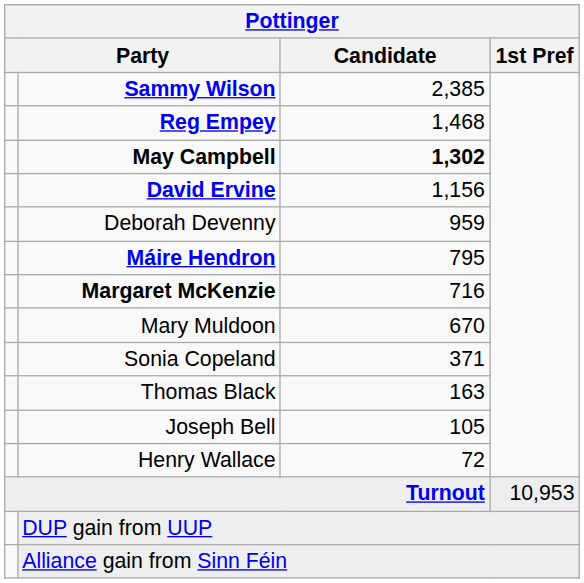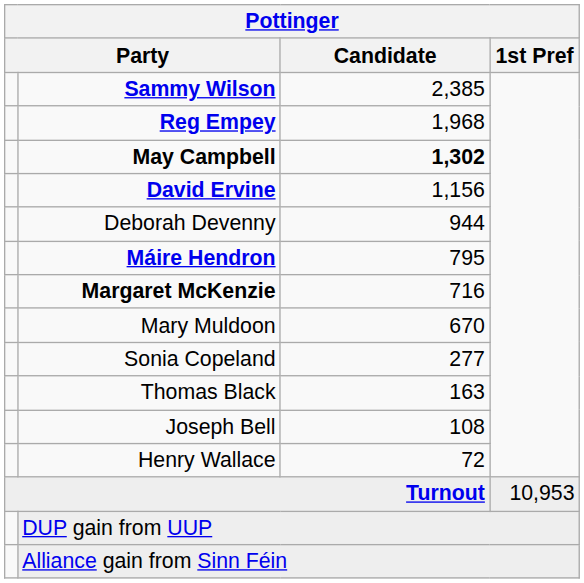 <table class="wikitable">
 <tr>
 <th colspan="4" align="center"><a href='#'>Pottinger</a></th>
 </tr>
 <tr>
 <th colspan="2" align="center" width=200>Party</th>
 <th width=150>Candidate</th>
 <th width=60>1st Pref</th>
 </tr>
 <tr>
 <td></td>
 <td align="right"><strong><a href='#'>Sammy Wilson</a></strong></td>
 <td align="right">2,385</td>
 </tr>
 <tr>
 <td></td>
 <td align="right"><strong><a href='#'>Reg Empey</a></strong></td>
-<td align="right">1,468</td>
+<td align="right">1,968</td>
 </tr>
 <tr>
 <td></td>
 <td align="right"><strong>May Campbell</strong></td>
 <td align="right"><strong>1,302</strong></td>
 </tr>
 <tr>
 <td></td>
 <td align="right"><strong><a href='#'>David Ervine</a></strong></td>
 <td align="right">1,156</td>
 </tr>
 <tr>
 <td></td>
 <td align="right">Deborah Devenny</td>
-<td align="right">959</td>
+<td align="right">944</td>
 </tr>
 <tr>
 <td></td>
 <td align="right"><strong><a href='#'>Máire Hendron</a></strong></td>
 <td align="right">795</td>
 </tr>
 <tr>
 <td></td>
 <td align="right"><strong>Margaret McKenzie</strong></td>
 <td align="right">716</td>
 </tr>
 <tr>
 <td></td>
 <td align="right">Mary Muldoon</td>
 <td align="right">670</td>
 </tr>
 <tr>
 <td></td>
 <td align="right">Sonia Copeland</td>
-<td align="right">371</td>
+<td align="right">277</td>
 </tr>
 <tr>
 <td></td>
 <td align="right">Thomas Black</td>
 <td align="right">163</td>
 </tr>
 <tr>
 <td></td>
 <td align="right">Joseph Bell</td>
-<td align="right">105</td>
+<td align="right">108</td>
 </tr>
 <tr>
 <td></td>
 <td align="right">Henry Wallace</td>
 <td align="right">72</td>
 </tr>
 <tr bgcolor="EEEEEE">
 <td colspan=3 align="right"><strong><a href='#'>Turnout</a></strong></td>
 <td align="right">10,953</td>
 </tr>
 <tr>
 <td bgcolor=></td>
 <td colspan=3 bgcolor="EEEEEE"><a href='#'>DUP</a> gain from <a href='#'>UUP</a></td>
 </tr>
 <tr>
 <td bgcolor=></td>
 <td colspan=3 bgcolor="EEEEEE"><a href='#'>Alliance</a> gain from <a href='#'>Sinn Féin</a></td>
 </tr>
 </table>
